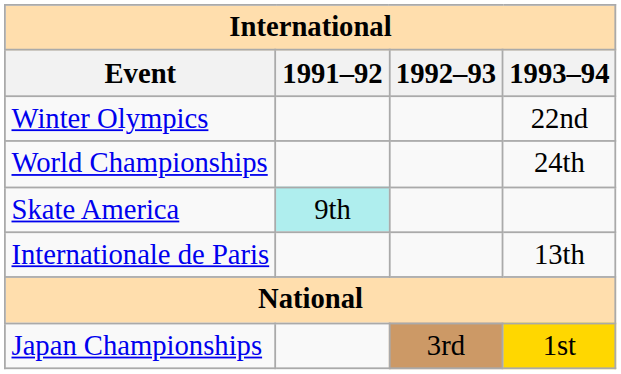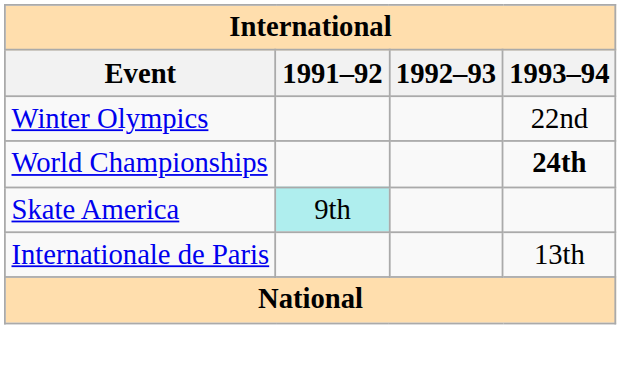 <table class="wikitable" style="text-align:center">
 <tr>
 <th style="background-color: #ffdead; " colspan=4 align=center><strong>International</strong></th>
 </tr>
 <tr>
 <th>Event</th>
 <th>1991–92</th>
 <th>1992–93</th>
 <th>1993–94</th>
 </tr>
 <tr>
 <td align=left><a href='#'>Winter Olympics</a></td>
 <td></td>
 <td></td>
 <td>22nd</td>
 </tr>
 <tr>
 <td align=left><a href='#'>World Championships</a></td>
 <td></td>
 <td></td>
-<td>24th</td>
+<td><strong>24th</strong></td>
 </tr>
 <tr>
 <td align=left><a href='#'>Skate America</a></td>
 <td style="background: paleturquoise;">9th</td>
 <td></td>
 <td></td>
 </tr>
 <tr>
 <td align=left><a href='#'>Internationale de Paris</a></td>
 <td></td>
 <td></td>
 <td>13th</td>
 </tr>
 <tr>
 <th style="background-color: #ffdead; " colspan=4 align=center><strong>National</strong></th>
 </tr>
-<tr>
-<td align=left><a href='#'>Japan Championships</a></td>
-<td></td>
-<td bgcolor=cc9966>3rd</td>
-<td bgcolor=gold>1st</td>
-</tr>
 </table>
